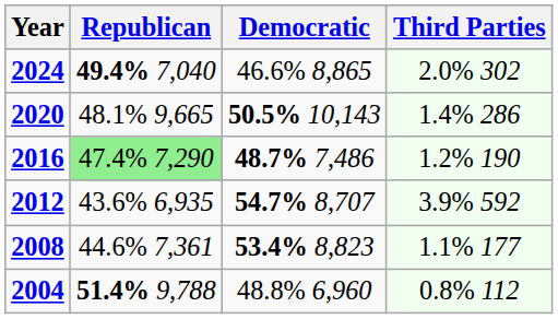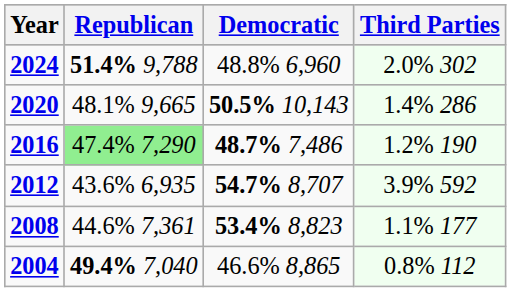 <table class="wikitable" style="float:right; font-size:95%;">
 <tr bgcolor=lightgrey>
 <th>Year</th>
 <th><a href='#'>Republican</a></th>
 <th><a href='#'>Democratic</a></th>
 <th><a href='#'>Third Parties</a></th>
 </tr>
 <tr>
 <td style="text-align:center;" ><strong><a href='#'>2024</a></strong></td>
-<td style="text-align:center;" ><strong>49.4%</strong> <em>7,040</em></td>
-<td style="text-align:center;" >46.6% <em>8,865</em></td>
+<td style="text-align:center;" ><strong>51.4%</strong> <em>9,788</em></td>
+<td style="text-align:center;" >48.8% <em>6,960</em></td>
 <td style="text-align:center; background:honeyDew;">2.0% <em>302</em></td>
 </tr>
 <tr>
 <td style="text-align:center;" ><strong><a href='#'>2020</a></strong></td>
 <td style="text-align:center;" >48.1% <em>9,665</em></td>
 <td style="text-align:center;" ><strong>50.5%</strong> <em>10,143</em></td>
 <td style="text-align:center; background:honeyDew;">1.4% <em>286</em></td>
 </tr>
 <tr>
 <td style="text-align:center;" ><strong><a href='#'>2016</a></strong></td>
 <td style="background: lightgreen; text-align:center;" >47.4% <em>7,290</em></td>
 <td style="text-align:center;" ><strong>48.7%</strong> <em>7,486</em></td>
 <td style="text-align:center; background:honeyDew;">1.2% <em>190</em></td>
 </tr>
 <tr>
 <td style="text-align:center;" ><strong><a href='#'>2012</a></strong></td>
 <td style="text-align:center;" >43.6% <em>6,935</em></td>
 <td style="text-align:center;" ><strong>54.7%</strong> <em>8,707</em></td>
 <td style="text-align:center; background:honeyDew;">3.9% <em>592</em></td>
 </tr>
 <tr>
 <td style="text-align:center;" ><strong><a href='#'>2008</a></strong></td>
 <td style="text-align:center;" >44.6% <em>7,361</em></td>
 <td style="text-align:center;" ><strong>53.4%</strong> <em>8,823</em></td>
 <td style="text-align:center; background:honeyDew;">1.1% <em>177</em></td>
 </tr>
 <tr>
 <td style="text-align:center;" ><strong><a href='#'>2004</a></strong></td>
-<td style="text-align:center;" ><strong>51.4%</strong> <em>9,788</em></td>
-<td style="text-align:center;" >48.8% <em>6,960</em></td>
+<td style="text-align:center;" ><strong>49.4%</strong> <em>7,040</em></td>
+<td style="text-align:center;" >46.6% <em>8,865</em></td>
 <td style="text-align:center; background:honeyDew;">0.8% <em>112</em></td>
 </tr>
 </table>
